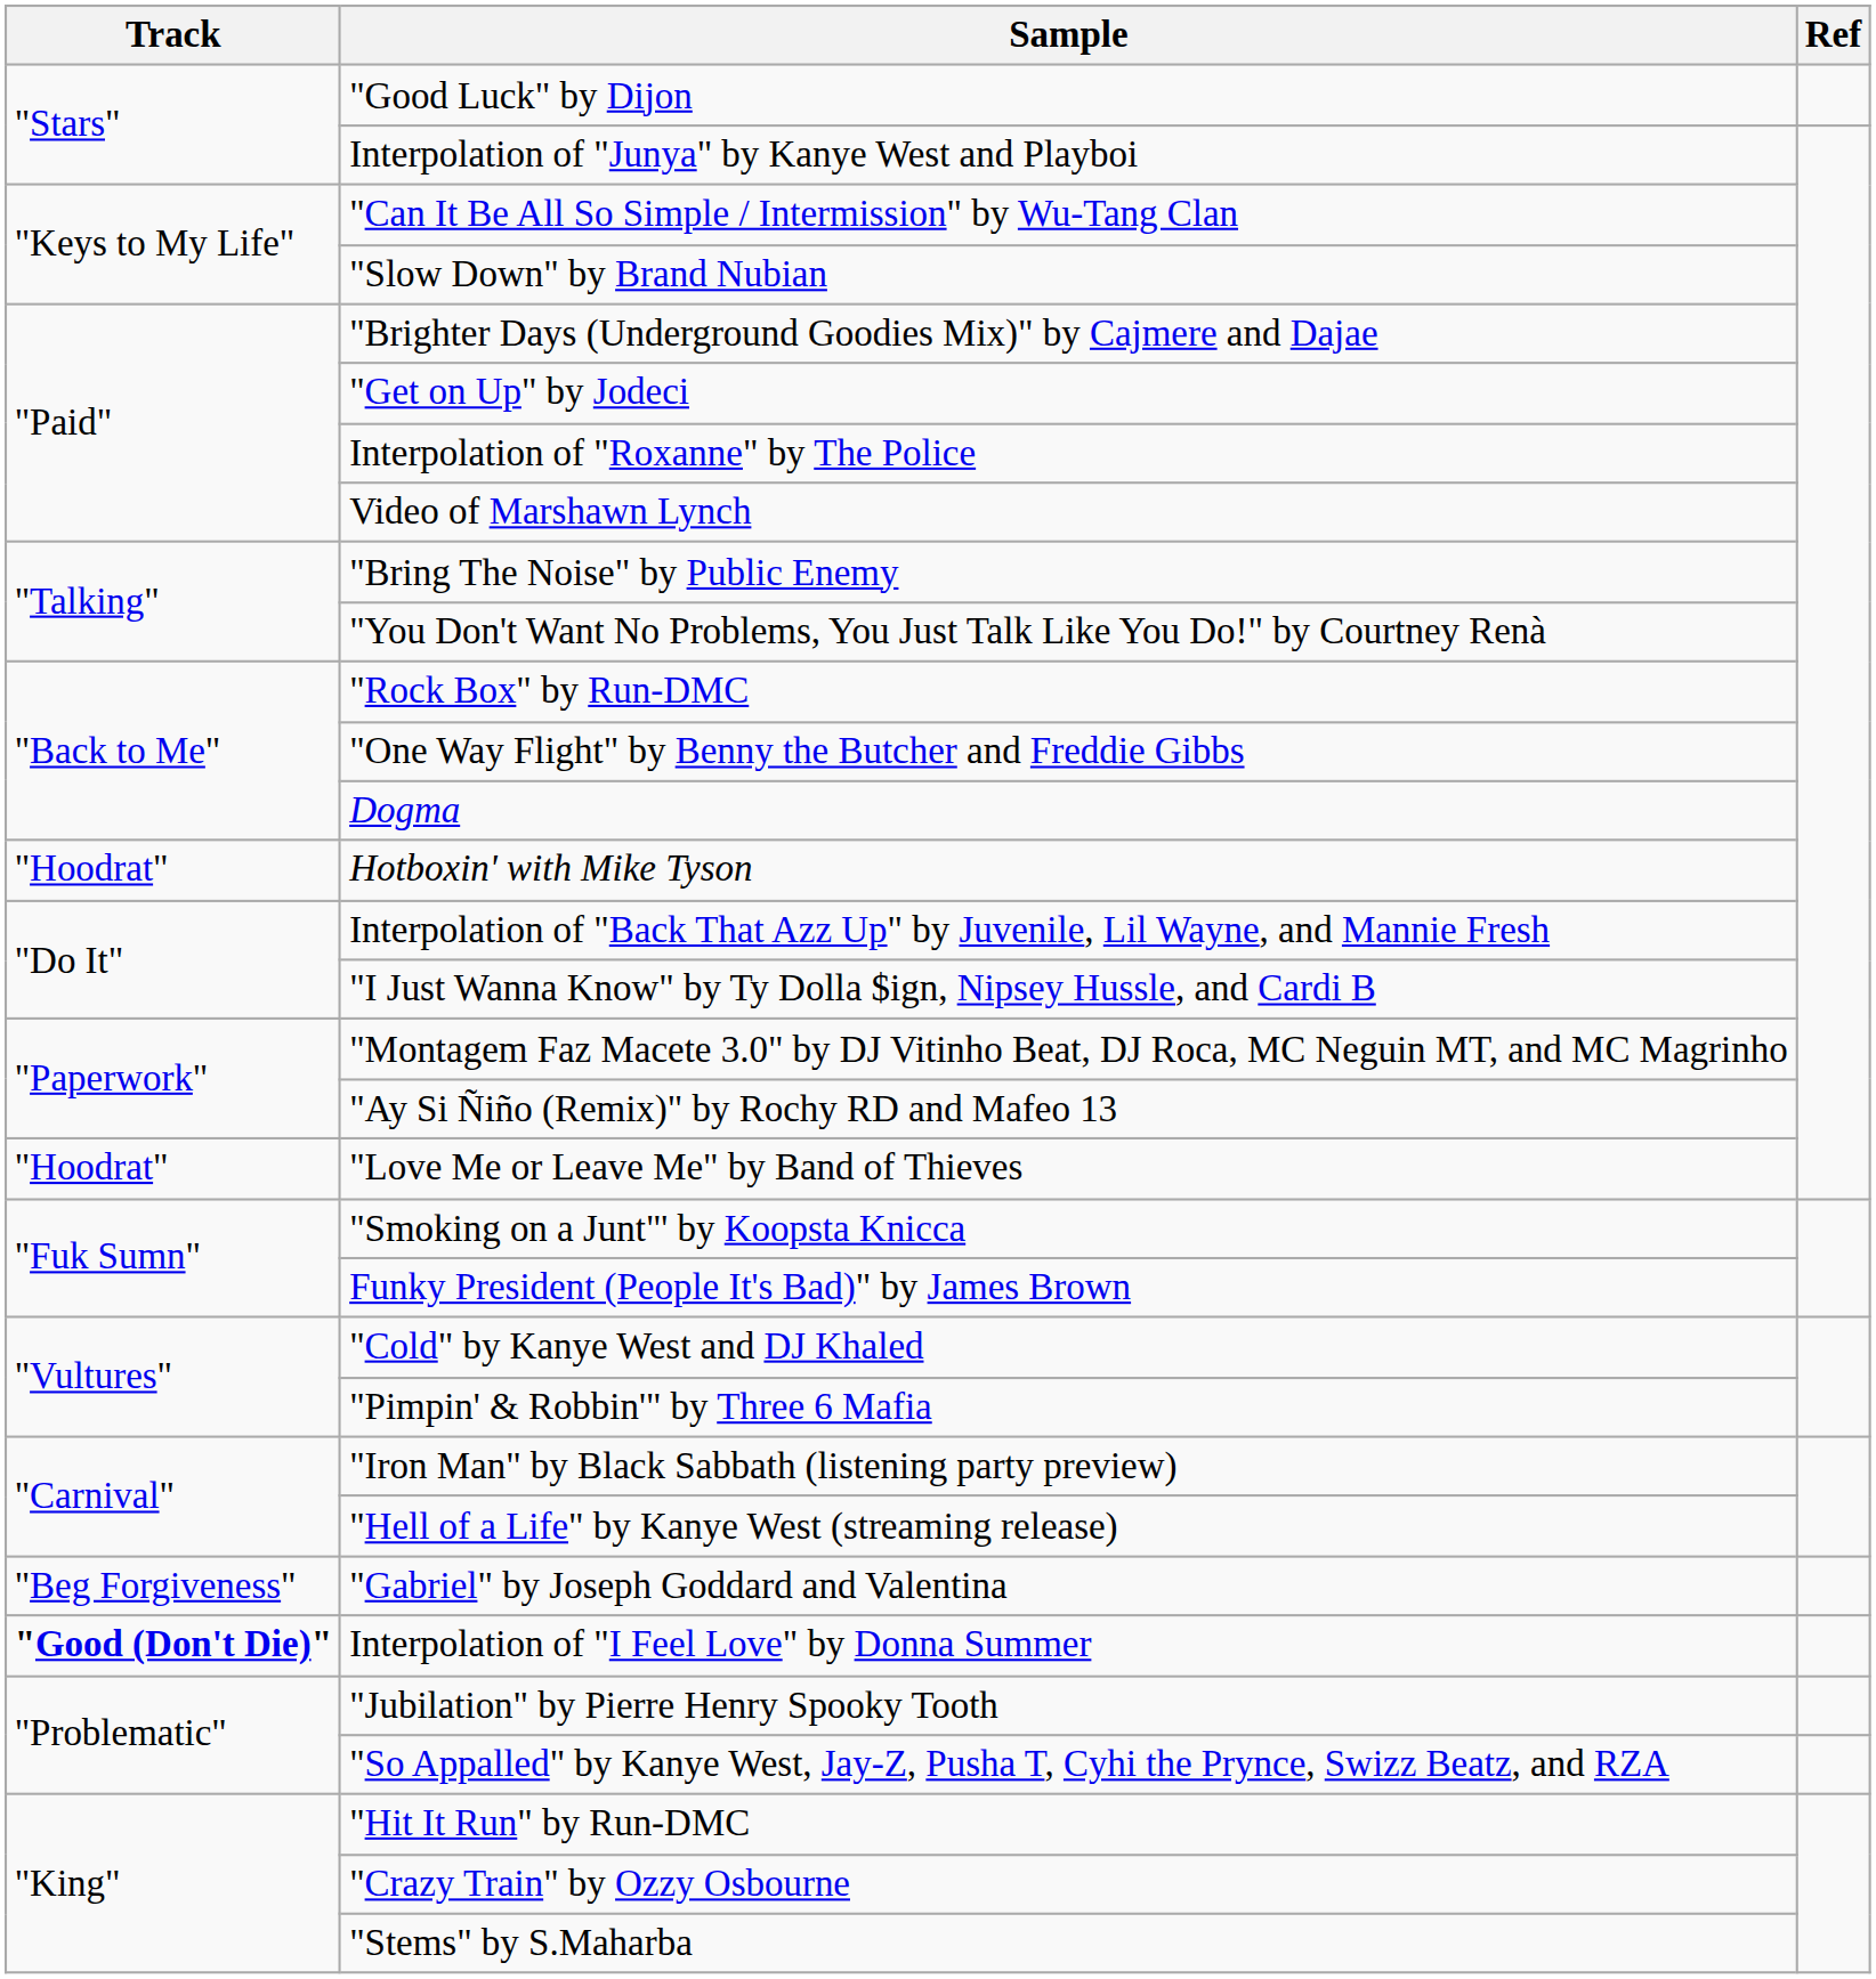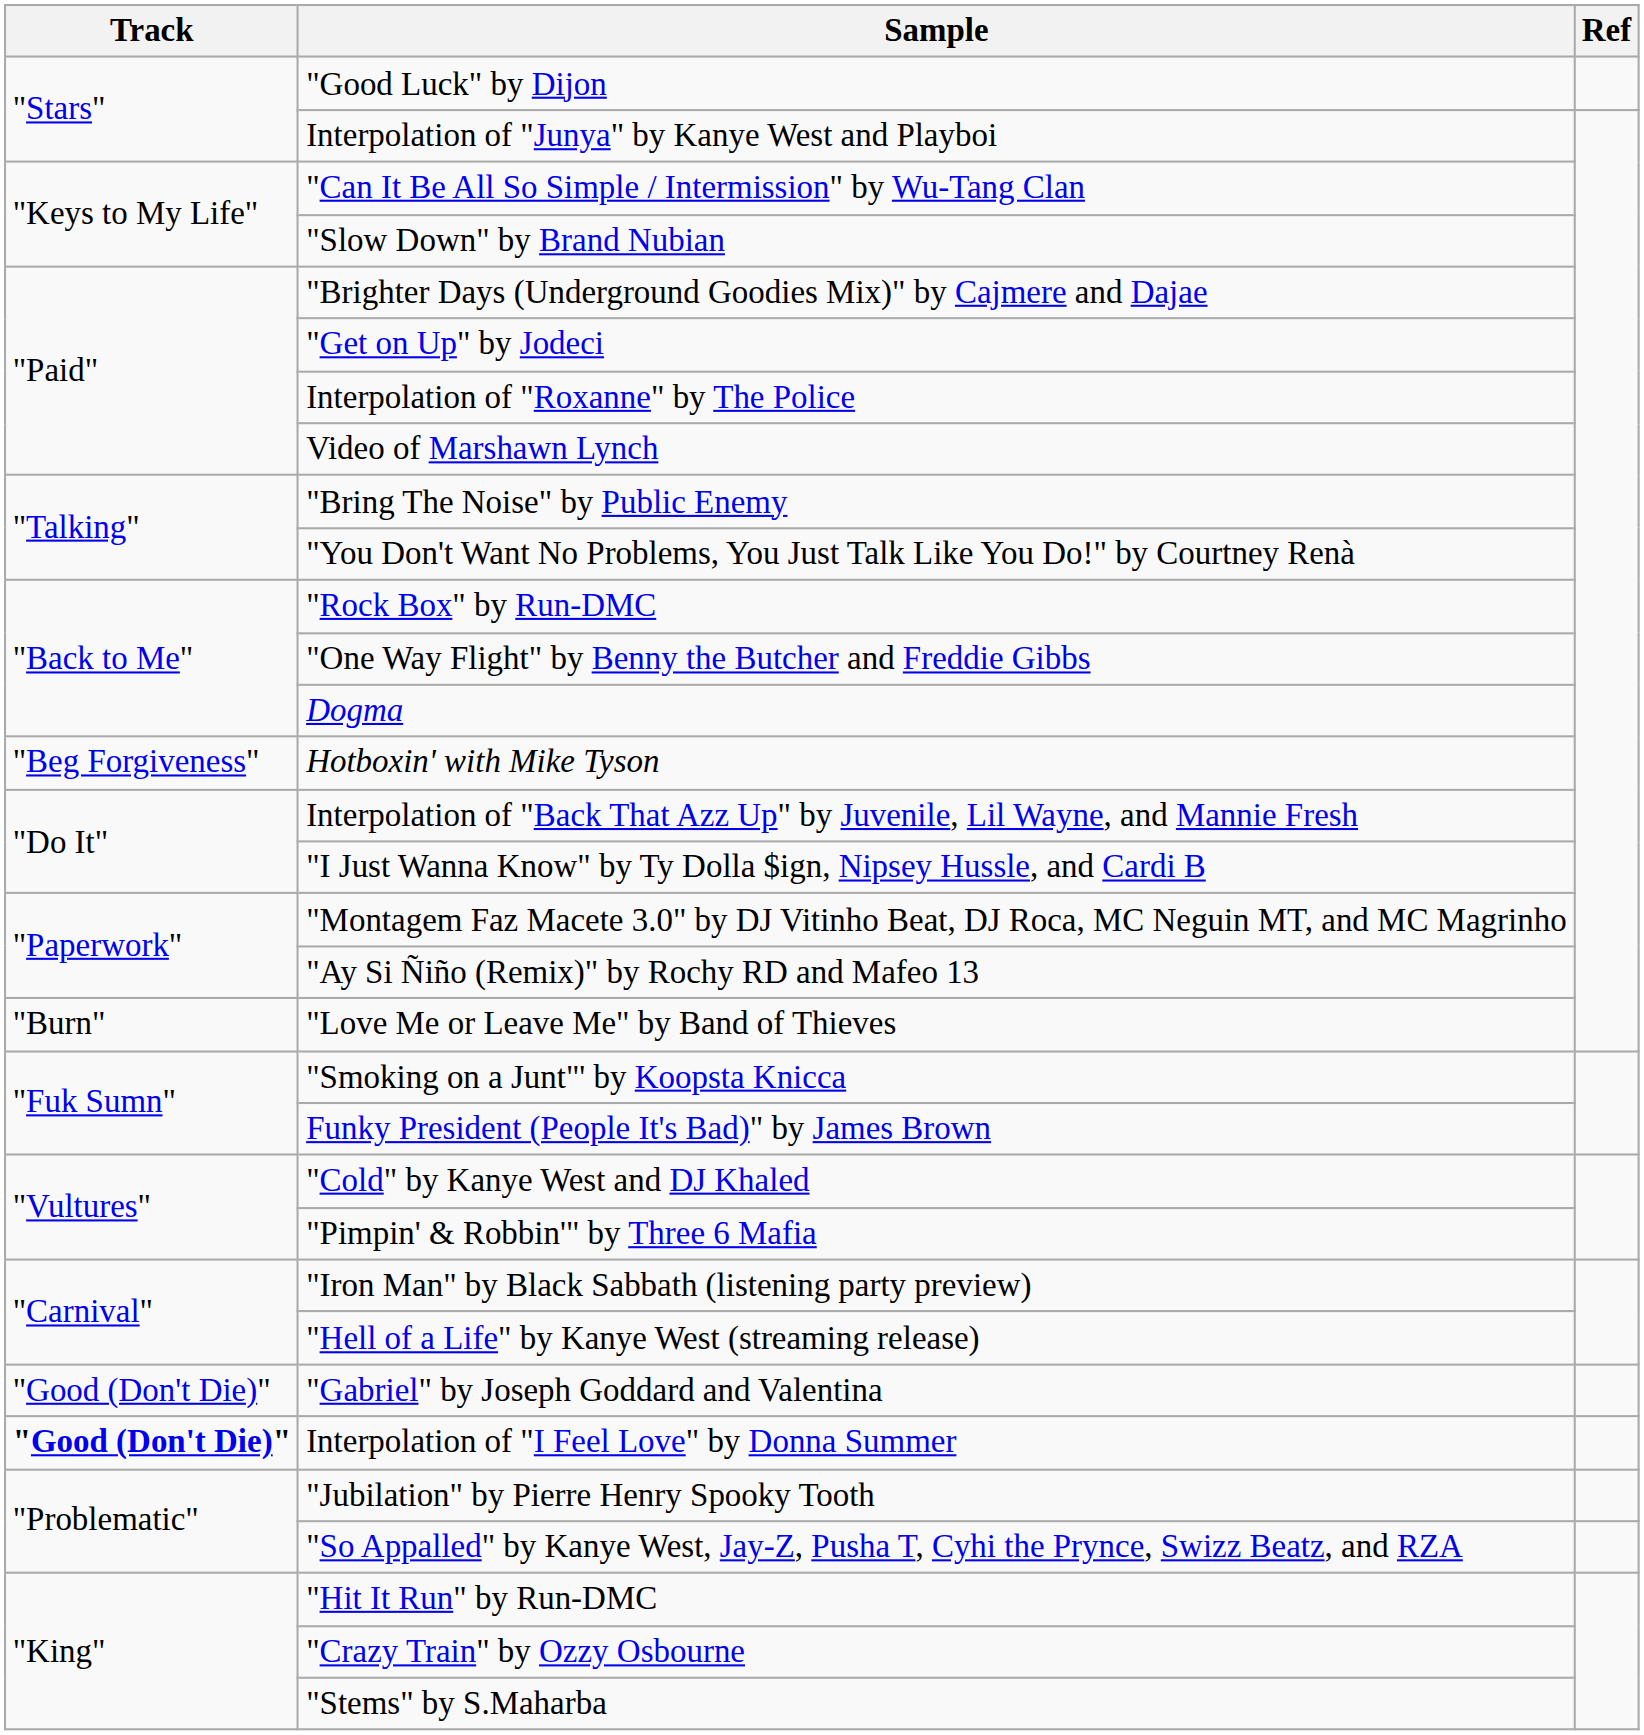 <table class="wikitable">
 <tr>
 <th>Track</th>
 <th>Sample</th>
 <th>Ref</th>
 </tr>
 <tr>
 <td rowspan="2">"<a href='#'>Stars</a>"</td>
 <td>"Good Luck" by <a href='#'>Dijon</a></td>
 <td></td>
 </tr>
 <tr>
 <td>Interpolation of "<a href='#'>Junya</a>" by Kanye West and Playboi</td>
 <td rowspan="18"></td>
 </tr>
 <tr>
 <td rowspan="2">"Keys to My Life"</td>
 <td>"<a href='#'>Can It Be All So Simple / Intermission</a>" by <a href='#'>Wu-Tang Clan</a></td>
 </tr>
 <tr>
 <td>"Slow Down" by <a href='#'>Brand Nubian</a></td>
 </tr>
 <tr>
 <td rowspan="4">"Paid"</td>
 <td>"Brighter Days (Underground Goodies Mix)" by <a href='#'>Cajmere</a> and <a href='#'>Dajae</a></td>
 </tr>
 <tr>
 <td>"<a href='#'>Get on Up</a>" by <a href='#'>Jodeci</a></td>
 </tr>
 <tr>
 <td>Interpolation of "<a href='#'>Roxanne</a>" by <a href='#'>The Police</a></td>
 </tr>
 <tr>
 <td>Video of <a href='#'>Marshawn Lynch</a></td>
 </tr>
 <tr>
 <td rowspan="2">"<a href='#'>Talking</a>"</td>
 <td>"Bring The Noise" by <a href='#'>Public Enemy</a></td>
 </tr>
 <tr>
 <td>"You Don't Want No Problems, You Just Talk Like You Do!" by Courtney Renà</td>
 </tr>
 <tr>
 <td rowspan="3">"<a href='#'>Back to Me</a>"</td>
 <td>"<a href='#'>Rock Box</a>" by <a href='#'>Run-DMC</a></td>
 </tr>
 <tr>
 <td>"One Way Flight" by <a href='#'>Benny the Butcher</a> and <a href='#'>Freddie Gibbs</a></td>
 </tr>
 <tr>
 <td><a href='#'><em>Dogma</em></a></td>
 </tr>
 <tr>
-<td>"<a href='#'>Hoodrat</a>"</td>
+<td>"<a href='#'>Beg Forgiveness</a>"</td>
 <td><em>Hotboxin' with Mike Tyson</em></td>
 </tr>
 <tr>
 <td rowspan="2">"Do It"</td>
 <td>Interpolation of "<a href='#'>Back That Azz Up</a>" by <a href='#'>Juvenile</a>, <a href='#'>Lil Wayne</a>, and <a href='#'>Mannie Fresh</a></td>
 </tr>
 <tr>
 <td>"I Just Wanna Know" by Ty Dolla $ign, <a href='#'>Nipsey Hussle</a>, and <a href='#'>Cardi B</a></td>
 </tr>
 <tr>
 <td rowspan="2">"<a href='#'>Paperwork</a>"</td>
 <td>"Montagem Faz Macete 3.0" by DJ Vitinho Beat, DJ Roca, MC Neguin MT, and MC Magrinho</td>
 </tr>
 <tr>
 <td>"Ay Si Ñiño (Remix)" by Rochy RD and Mafeo 13</td>
 </tr>
 <tr>
-<td>"<a href='#'>Hoodrat</a>"</td>
+<td>"Burn"</td>
 <td>"Love Me or Leave Me" by Band of Thieves</td>
 </tr>
 <tr>
 <td rowspan="2">"<a href='#'>Fuk Sumn</a>"</td>
 <td>"Smoking on a Junt"' by <a href='#'>Koopsta Knicca</a></td>
 <td rowspan="2"></td>
 </tr>
 <tr>
 <td><a href='#'>Funky President (People It's Bad)</a>" by <a href='#'>James Brown</a></td>
 </tr>
 <tr>
 <td rowspan="2">"<a href='#'>Vultures</a>"</td>
 <td>"<a href='#'>Cold</a>" by Kanye West and <a href='#'>DJ Khaled</a></td>
 <td rowspan="2"></td>
 </tr>
 <tr>
 <td>"Pimpin' & Robbin'" by <a href='#'>Three 6 Mafia</a></td>
 </tr>
 <tr>
 <td rowspan="2">"<a href='#'>Carnival</a>"</td>
 <td>"Iron Man" by Black Sabbath (listening party preview)</td>
 <td rowspan="2"></td>
 </tr>
 <tr>
 <td>"<a href='#'>Hell of a Life</a>" by Kanye West (streaming release)</td>
 </tr>
 <tr>
-<td>"<a href='#'>Beg Forgiveness</a>"</td>
+<td>"<a href='#'>Good (Don't Die)</a>"</td>
 <td>"<a href='#'>Gabriel</a>" by Joseph Goddard and Valentina</td>
 <td></td>
 </tr>
 <tr>
 <td><strong>"<a href='#'>Good (Don't Die)</a>"</strong></td>
 <td>Interpolation of "<a href='#'>I Feel Love</a>" by <a href='#'>Donna Summer</a></td>
 <td></td>
 </tr>
 <tr>
 <td rowspan="2">"Problematic"</td>
 <td>"Jubilation" by Pierre Henry Spooky Tooth</td>
 <td></td>
 </tr>
 <tr>
 <td>"<a href='#'>So Appalled</a>" by Kanye West, <a href='#'>Jay-Z</a>, <a href='#'>Pusha T</a>, <a href='#'>Cyhi the Prynce</a>, <a href='#'>Swizz Beatz</a>, and <a href='#'>RZA</a></td>
 <td></td>
 </tr>
 <tr>
 <td rowspan="3">"King"</td>
 <td>"<a href='#'>Hit It Run</a>" by Run-DMC</td>
 <td rowspan="3"></td>
 </tr>
 <tr>
 <td>"<a href='#'>Crazy Train</a>" by <a href='#'>Ozzy Osbourne</a></td>
 </tr>
 <tr>
 <td>"Stems" by S.Maharba</td>
 </tr>
 </table>
